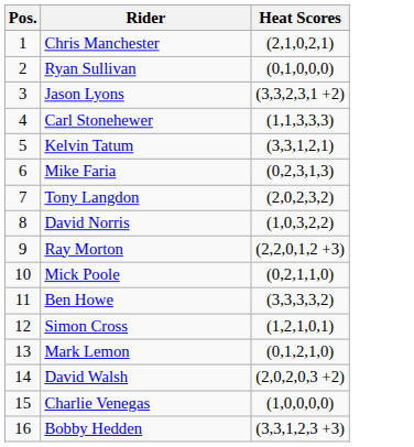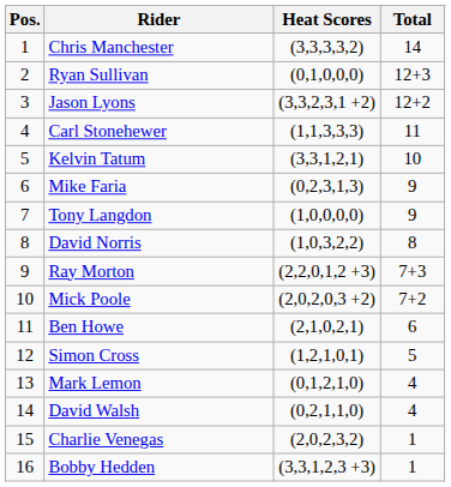 <table class=wikitable>
 <tr>
 <th width=25px>Pos.</th>
 <th width=200px>Rider</th>
 <th width=90px>Heat Scores</th>
+<th width=50px>Total</th>
 </tr>
 <tr align=center>
 <td>1</td>
 <td align=left> <a href='#'>Chris Manchester</a></td>
-<td>(2,1,0,2,1)</td>
+<td>(3,3,3,3,2)</td>
+<td>14</td>
 </tr>
 <tr align=center >
 <td>2</td>
 <td align=left> <a href='#'>Ryan Sullivan</a></td>
 <td>(0,1,0,0,0)</td>
+<td>12+3</td>
 </tr>
 <tr align=center>
 <td>3</td>
 <td align=left> <a href='#'>Jason Lyons</a></td>
 <td>(3,3,2,3,1 +2)</td>
+<td>12+2</td>
 </tr>
 <tr align=center>
 <td>4</td>
 <td align=left> <a href='#'>Carl Stonehewer</a></td>
 <td>(1,1,3,3,3)</td>
+<td>11</td>
 </tr>
 <tr align=center  >
 <td>5</td>
 <td align=left> <a href='#'>Kelvin Tatum</a></td>
 <td>(3,3,1,2,1)</td>
+<td>10</td>
 </tr>
 <tr align=center>
 <td>6</td>
 <td align=left> <a href='#'>Mike Faria</a></td>
 <td>(0,2,3,1,3)</td>
+<td>9</td>
 </tr>
 <tr align=center>
 <td>7</td>
 <td align=left> <a href='#'>Tony Langdon</a></td>
-<td>(2,0,2,3,2)</td>
+<td>(1,0,0,0,0)</td>
+<td>9</td>
 </tr>
 <tr align=center>
 <td>8</td>
 <td align=left> <a href='#'>David Norris</a></td>
 <td>(1,0,3,2,2)</td>
+<td>8</td>
 </tr>
 <tr align=center>
 <td>9</td>
 <td align=left> <a href='#'>Ray Morton</a></td>
 <td>(2,2,0,1,2 +3)</td>
+<td>7+3</td>
 </tr>
 <tr align=center>
 <td>10</td>
 <td align=left> <a href='#'>Mick Poole</a></td>
-<td>(0,2,1,1,0)</td>
+<td>(2,0,2,0,3 +2)</td>
+<td>7+2</td>
 </tr>
 <tr align=center>
 <td>11</td>
 <td align=left> <a href='#'>Ben Howe</a></td>
-<td>(3,3,3,3,2)</td>
+<td>(2,1,0,2,1)</td>
+<td>6</td>
 </tr>
 <tr align=center>
 <td>12</td>
 <td align=left> <a href='#'>Simon Cross</a></td>
 <td>(1,2,1,0,1)</td>
+<td>5</td>
 </tr>
 <tr align=center >
 <td>13</td>
 <td align=left> <a href='#'>Mark Lemon</a></td>
 <td>(0,1,2,1,0)</td>
+<td>4</td>
 </tr>
 <tr align=center>
 <td>14</td>
 <td align=left> <a href='#'>David Walsh</a></td>
-<td>(2,0,2,0,3 +2)</td>
+<td>(0,2,1,1,0)</td>
+<td>4</td>
 </tr>
 <tr align=center>
 <td>15</td>
 <td align=left> <a href='#'>Charlie Venegas</a></td>
-<td>(1,0,0,0,0)</td>
+<td>(2,0,2,3,2)</td>
+<td>1</td>
 </tr>
 <tr align=center>
 <td>16</td>
 <td align=left> <a href='#'>Bobby Hedden</a></td>
 <td>(3,3,1,2,3 +3)</td>
+<td>1</td>
 </tr>
 </table>
